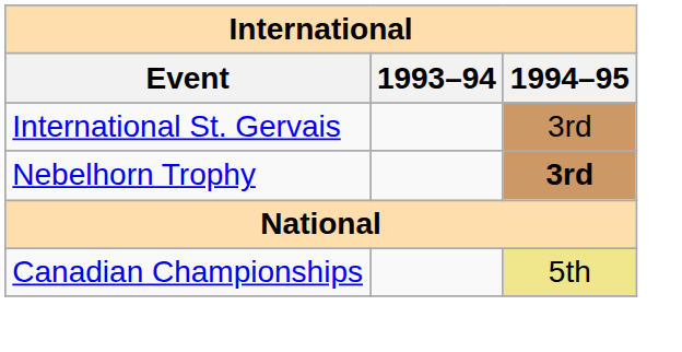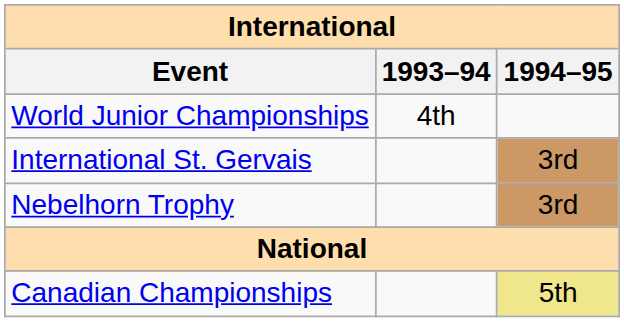 <table class="wikitable" style="text-align:center">
 <tr>
 <th style="background-color: #ffdead; " colspan=3 align=center>International</th>
 </tr>
 <tr>
 <th>Event</th>
 <th>1993–94</th>
 <th>1994–95</th>
 </tr>
 <tr>
+<td align=left><a href='#'>World Junior Championships</a></td>
+<td>4th</td>
+<td></td>
+</tr>
+<tr>
 <td align=left><a href='#'>International St. Gervais</a></td>
 <td></td>
 <td bgcolor=cc9966>3rd</td>
 </tr>
 <tr>
 <td align=left><a href='#'>Nebelhorn Trophy</a></td>
 <td></td>
-<td bgcolor=cc9966><strong>3rd</strong></td>
+<td bgcolor=cc9966>3rd</td>
 </tr>
 <tr>
 <th style="background-color: #ffdead; " colspan=3 align=center>National</th>
 </tr>
 <tr>
 <td align=left><a href='#'>Canadian Championships</a></td>
 <td></td>
 <td style="background: khaki;">5th</td>
 </tr>
 </table>
